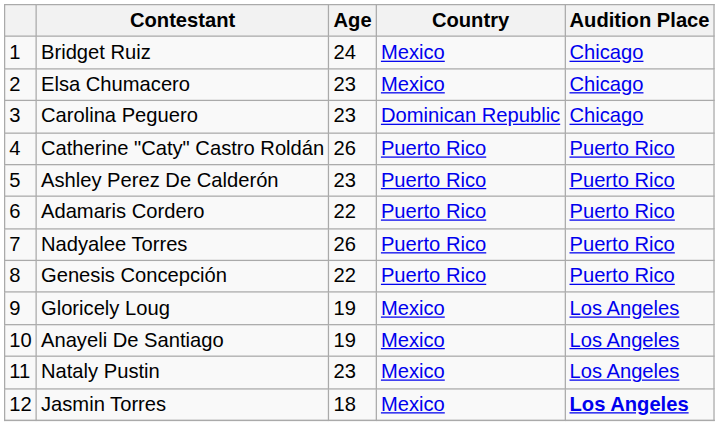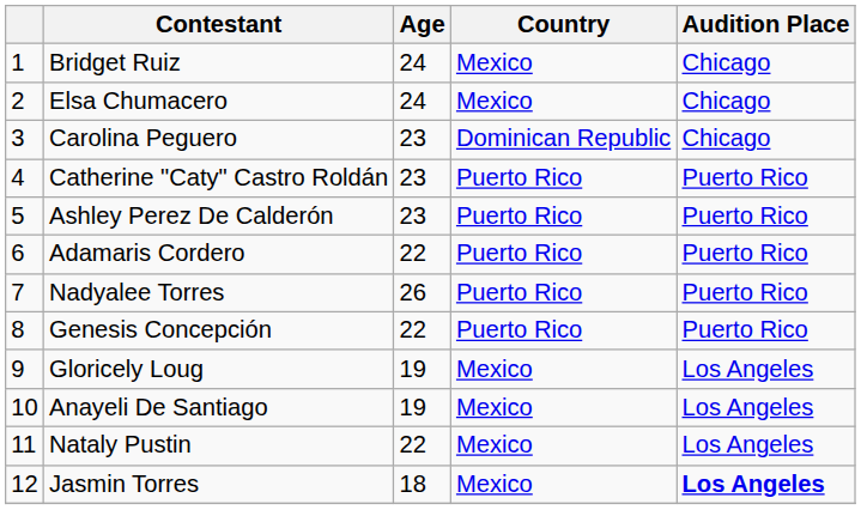 <table class="wikitable">
 <tr>
 <th></th>
 <th>Contestant</th>
 <th>Age</th>
 <th>Country</th>
 <th>Audition Place</th>
 </tr>
 <tr>
 <td>1</td>
 <td>Bridget Ruiz</td>
 <td>24</td>
 <td> <a href='#'>Mexico</a></td>
 <td><a href='#'>Chicago</a></td>
 </tr>
 <tr>
 <td>2</td>
 <td>Elsa Chumacero</td>
-<td>23</td>
+<td>24</td>
 <td> <a href='#'>Mexico</a></td>
 <td><a href='#'>Chicago</a></td>
 </tr>
 <tr>
 <td>3</td>
 <td>Carolina Peguero</td>
 <td>23</td>
 <td> <a href='#'>Dominican Republic</a></td>
 <td><a href='#'>Chicago</a></td>
 </tr>
 <tr>
 <td>4</td>
 <td>Catherine "Caty" Castro Roldán</td>
-<td>26</td>
+<td>23</td>
 <td> <a href='#'>Puerto Rico</a></td>
 <td><a href='#'>Puerto Rico</a></td>
 </tr>
 <tr>
 <td>5</td>
 <td>Ashley Perez De Calderón</td>
 <td>23</td>
 <td> <a href='#'>Puerto Rico</a></td>
 <td><a href='#'>Puerto Rico</a></td>
 </tr>
 <tr>
 <td>6</td>
 <td>Adamaris Cordero</td>
 <td>22</td>
 <td> <a href='#'>Puerto Rico</a></td>
 <td><a href='#'>Puerto Rico</a></td>
 </tr>
 <tr>
 <td>7</td>
 <td>Nadyalee Torres</td>
 <td>26</td>
 <td> <a href='#'>Puerto Rico</a></td>
 <td><a href='#'>Puerto Rico</a></td>
 </tr>
 <tr>
 <td>8</td>
 <td>Genesis Concepción</td>
 <td>22</td>
 <td> <a href='#'>Puerto Rico</a></td>
 <td><a href='#'>Puerto Rico</a></td>
 </tr>
 <tr>
 <td>9</td>
 <td>Gloricely Loug</td>
 <td>19</td>
 <td> <a href='#'>Mexico</a></td>
 <td><a href='#'>Los Angeles</a></td>
 </tr>
 <tr>
 <td>10</td>
 <td>Anayeli De Santiago</td>
 <td>19</td>
 <td> <a href='#'>Mexico</a></td>
 <td><a href='#'>Los Angeles</a></td>
 </tr>
 <tr>
 <td>11</td>
 <td>Nataly Pustin</td>
-<td>23</td>
+<td>22</td>
 <td> <a href='#'>Mexico</a></td>
 <td><a href='#'>Los Angeles</a></td>
 </tr>
 <tr>
 <td>12</td>
 <td>Jasmin Torres</td>
 <td>18</td>
 <td> <a href='#'>Mexico</a></td>
 <td><strong><a href='#'>Los Angeles</a></strong></td>
 </tr>
 <tr>
 </tr>
 </table>
